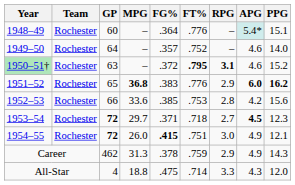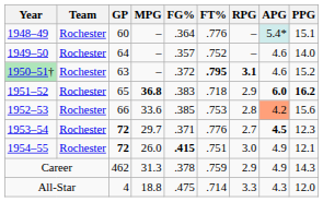 <table class="wikitable sortable" style="font-size:95%; text-align:right;">
 <tr>
 <th>Year</th>
 <th>Team</th>
 <th>GP</th>
 <th>MPG</th>
 <th>FG%</th>
 <th>FT%</th>
 <th>RPG</th>
 <th>APG</th>
 <th>PPG</th>
 </tr>
 <tr>
 <td style="text-align:left;"><a href='#'>1948–49</a></td>
 <td style="text-align:left;"><a href='#'>Rochester</a></td>
 <td>60</td>
 <td>–</td>
 <td>.364</td>
 <td>.776</td>
 <td>–</td>
 <td style="background:#cfecec;">5.4*</td>
 <td>15.1</td>
 </tr>
 <tr>
 <td style="text-align:left;"><a href='#'>1949–50</a></td>
 <td style="text-align:left;"><a href='#'>Rochester</a></td>
 <td>64</td>
 <td>–</td>
 <td>.357</td>
 <td>.752</td>
 <td>–</td>
 <td>4.6</td>
 <td>14.0</td>
 </tr>
 <tr>
 <td style="text-align:left;background:#afe6ba;"><a href='#'>1950–51</a>†</td>
 <td style="text-align:left;"><a href='#'>Rochester</a></td>
 <td>63</td>
 <td>–</td>
 <td>.372</td>
 <td><strong>.795</strong></td>
 <td><strong>3.1</strong></td>
 <td>4.6</td>
 <td>15.2</td>
 </tr>
 <tr>
 <td style="text-align:left;"><a href='#'>1951–52</a></td>
 <td style="text-align:left;"><a href='#'>Rochester</a></td>
 <td>65</td>
 <td><strong>36.8</strong></td>
 <td>.383</td>
-<td>.776</td>
+<td>.718</td>
 <td>2.9</td>
 <td><strong>6.0</strong></td>
 <td><strong>16.2</strong></td>
 </tr>
 <tr>
 <td style="text-align:left;"><a href='#'>1952–53</a></td>
 <td style="text-align:left;"><a href='#'>Rochester</a></td>
 <td>66</td>
 <td>33.6</td>
 <td>.385</td>
 <td>.753</td>
 <td>2.8</td>
-<td>4.2</td>
+<td style="background: lightsalmon;">4.2</td>
 <td>15.6</td>
 </tr>
 <tr>
 <td style="text-align:left;"><a href='#'>1953–54</a></td>
 <td style="text-align:left;"><a href='#'>Rochester</a></td>
 <td><strong>72</strong></td>
 <td>29.7</td>
 <td>.371</td>
-<td>.718</td>
+<td>.776</td>
 <td>2.7</td>
 <td><strong>4.5</strong></td>
 <td>12.3</td>
 </tr>
 <tr>
 <td style="text-align:left;"><a href='#'>1954–55</a></td>
 <td style="text-align:left;"><a href='#'>Rochester</a></td>
 <td><strong>72</strong></td>
 <td>26.0</td>
 <td><strong>.415</strong></td>
 <td>.751</td>
 <td>3.0</td>
 <td>4.9</td>
 <td>12.1</td>
 </tr>
 <tr class="sortbottom">
 <td colspan="2" style="text-align:center;">Career</td>
 <td>462</td>
 <td>31.3</td>
 <td>.378</td>
 <td>.759</td>
 <td>2.9</td>
 <td>4.9</td>
 <td>14.3</td>
 </tr>
 <tr class="sortbottom">
 <td colspan="2" style="text-align:center;">All-Star</td>
 <td>4</td>
 <td>18.8</td>
 <td>.475</td>
 <td>.714</td>
 <td>3.3</td>
 <td>4.3</td>
 <td>12.0</td>
 </tr>
 </table>
